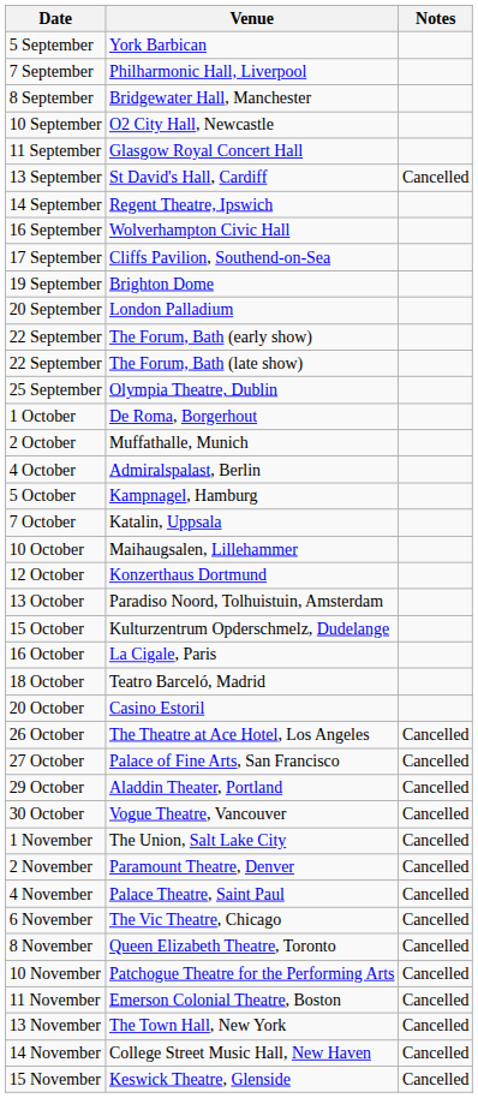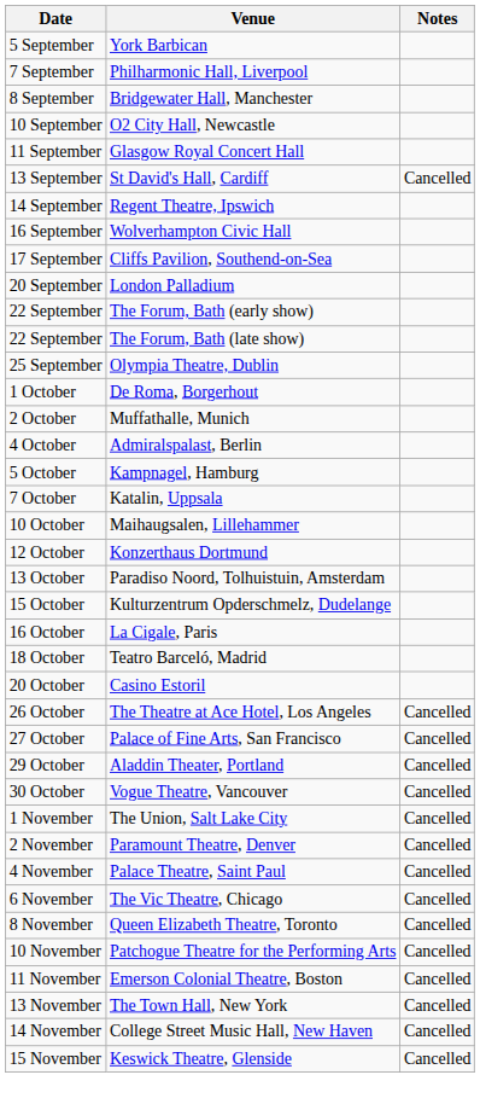 <table class="wikitable">
 <tr>
 <th>Date</th>
 <th>Venue</th>
 <th>Notes</th>
 </tr>
 <tr>
 <td>5 September</td>
 <td><a href='#'>York Barbican</a></td>
 <td></td>
 </tr>
 <tr>
 <td>7 September</td>
 <td><a href='#'>Philharmonic Hall, Liverpool</a></td>
 <td></td>
 </tr>
 <tr>
 <td>8 September</td>
 <td><a href='#'>Bridgewater Hall</a>, Manchester</td>
 <td></td>
 </tr>
 <tr>
 <td>10 September</td>
 <td><a href='#'>O2 City Hall</a>, Newcastle</td>
 <td></td>
 </tr>
 <tr>
 <td>11 September</td>
 <td><a href='#'>Glasgow Royal Concert Hall</a></td>
 <td></td>
 </tr>
 <tr>
 <td>13 September</td>
 <td><a href='#'>St David's Hall</a>, <a href='#'>Cardiff</a></td>
 <td>Cancelled</td>
 </tr>
 <tr>
 <td>14 September</td>
 <td><a href='#'>Regent Theatre, Ipswich</a></td>
 <td></td>
 </tr>
 <tr>
 <td>16 September</td>
 <td><a href='#'>Wolverhampton Civic Hall</a></td>
 <td></td>
 </tr>
 <tr>
 <td>17 September</td>
 <td><a href='#'>Cliffs Pavilion</a>, <a href='#'>Southend-on-Sea</a></td>
-<td></td>
-</tr>
-<tr>
-<td>19 September</td>
-<td><a href='#'>Brighton Dome</a></td>
 <td></td>
 </tr>
 <tr>
 <td>20 September</td>
 <td><a href='#'>London Palladium</a></td>
 <td></td>
 </tr>
 <tr>
 <td>22 September</td>
 <td><a href='#'>The Forum, Bath</a> (early show)</td>
 <td></td>
 </tr>
 <tr>
 <td>22 September</td>
 <td><a href='#'>The Forum, Bath</a> (late show)</td>
 <td></td>
 </tr>
 <tr>
 <td>25 September</td>
 <td><a href='#'>Olympia Theatre, Dublin</a></td>
 <td></td>
 </tr>
 <tr>
 <td>1 October</td>
 <td><a href='#'>De Roma</a>, <a href='#'>Borgerhout</a></td>
 <td></td>
 </tr>
 <tr>
 <td>2 October</td>
 <td>Muffathalle, Munich</td>
 <td></td>
 </tr>
 <tr>
 <td>4 October</td>
 <td><a href='#'>Admiralspalast</a>, Berlin</td>
 <td></td>
 </tr>
 <tr>
 <td>5 October</td>
 <td><a href='#'>Kampnagel</a>, Hamburg</td>
 <td></td>
 </tr>
 <tr>
 <td>7 October</td>
 <td>Katalin, <a href='#'>Uppsala</a></td>
 <td></td>
 </tr>
 <tr>
 <td>10 October</td>
 <td>Maihaugsalen, <a href='#'>Lillehammer</a></td>
 <td></td>
 </tr>
 <tr>
 <td>12 October</td>
 <td><a href='#'>Konzerthaus Dortmund</a></td>
 <td></td>
 </tr>
 <tr>
 <td>13 October</td>
 <td>Paradiso Noord, Tolhuistuin, Amsterdam</td>
 <td></td>
 </tr>
 <tr>
 <td>15 October</td>
 <td>Kulturzentrum Opderschmelz, <a href='#'>Dudelange</a></td>
 <td></td>
 </tr>
 <tr>
 <td>16 October</td>
 <td><a href='#'>La Cigale</a>, Paris</td>
 <td></td>
 </tr>
 <tr>
 <td>18 October</td>
 <td>Teatro Barceló, Madrid</td>
 <td></td>
 </tr>
 <tr>
 <td>20 October</td>
 <td><a href='#'>Casino Estoril</a></td>
 <td></td>
 </tr>
 <tr>
 <td>26 October</td>
 <td><a href='#'>The Theatre at Ace Hotel</a>, Los Angeles</td>
 <td>Cancelled</td>
 </tr>
 <tr>
 <td>27 October</td>
 <td><a href='#'>Palace of Fine Arts</a>, San Francisco</td>
 <td>Cancelled</td>
 </tr>
 <tr>
 <td>29 October</td>
 <td><a href='#'>Aladdin Theater</a>, <a href='#'>Portland</a></td>
 <td>Cancelled</td>
 </tr>
 <tr>
 <td>30 October</td>
 <td><a href='#'>Vogue Theatre</a>, Vancouver</td>
 <td>Cancelled</td>
 </tr>
 <tr>
 <td>1 November</td>
 <td>The Union, <a href='#'>Salt Lake City</a></td>
 <td>Cancelled</td>
 </tr>
 <tr>
 <td>2 November</td>
 <td><a href='#'>Paramount Theatre</a>, <a href='#'>Denver</a></td>
 <td>Cancelled</td>
 </tr>
 <tr>
 <td>4 November</td>
 <td><a href='#'>Palace Theatre</a>, <a href='#'>Saint Paul</a></td>
 <td>Cancelled</td>
 </tr>
 <tr>
 <td>6 November</td>
 <td><a href='#'>The Vic Theatre</a>, Chicago</td>
 <td>Cancelled</td>
 </tr>
 <tr>
 <td>8 November</td>
 <td><a href='#'>Queen Elizabeth Theatre</a>, Toronto</td>
 <td>Cancelled</td>
 </tr>
 <tr>
 <td>10 November</td>
 <td><a href='#'>Patchogue Theatre for the Performing Arts</a></td>
 <td>Cancelled</td>
 </tr>
 <tr>
 <td>11 November</td>
 <td><a href='#'>Emerson Colonial Theatre</a>, Boston</td>
 <td>Cancelled</td>
 </tr>
 <tr>
 <td>13 November</td>
 <td><a href='#'>The Town Hall</a>, New York</td>
 <td>Cancelled</td>
 </tr>
 <tr>
 <td>14 November</td>
 <td>College Street Music Hall, <a href='#'>New Haven</a></td>
 <td>Cancelled</td>
 </tr>
 <tr>
 <td>15 November</td>
 <td><a href='#'>Keswick Theatre</a>, <a href='#'>Glenside</a></td>
 <td>Cancelled</td>
 </tr>
 </table>
